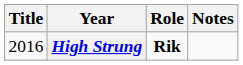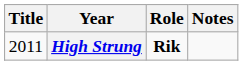 <table class="wikitable sortable plainrowheaders" style="text-align:center;">
 <tr>
 <th scope="col">Title</th>
 <th scope="col">Year</th>
 <th scope="col">Role</th>
 <th class="unsortable">Notes</th>
 </tr>
 <tr>
-<td>2016</td>
+<td>2011</td>
 <th scope="row"><em><a href='#'>High Strung</a></em></th>
 <td><strong>Rik</strong></td>
 <td></td>
 </tr>
 </table>
